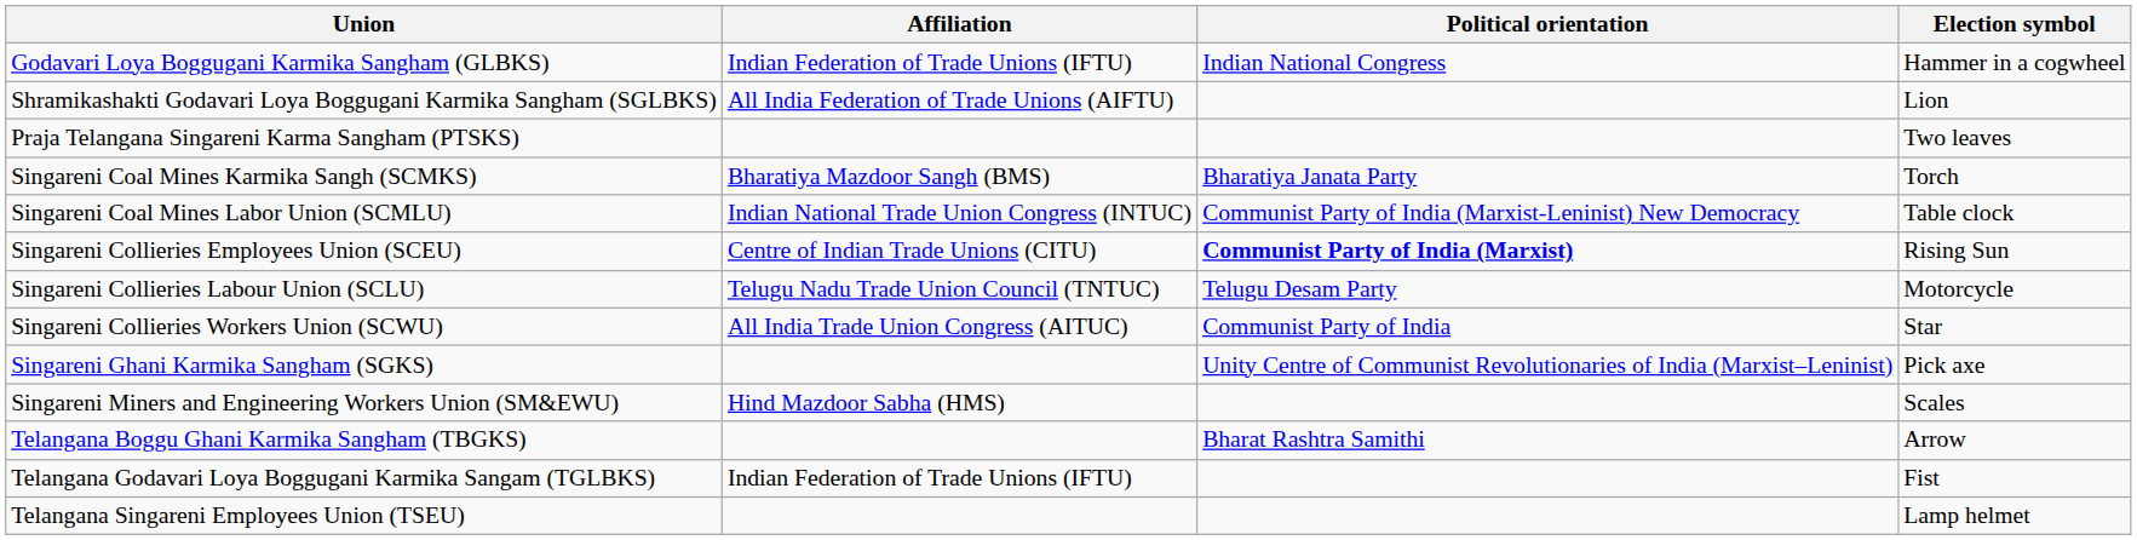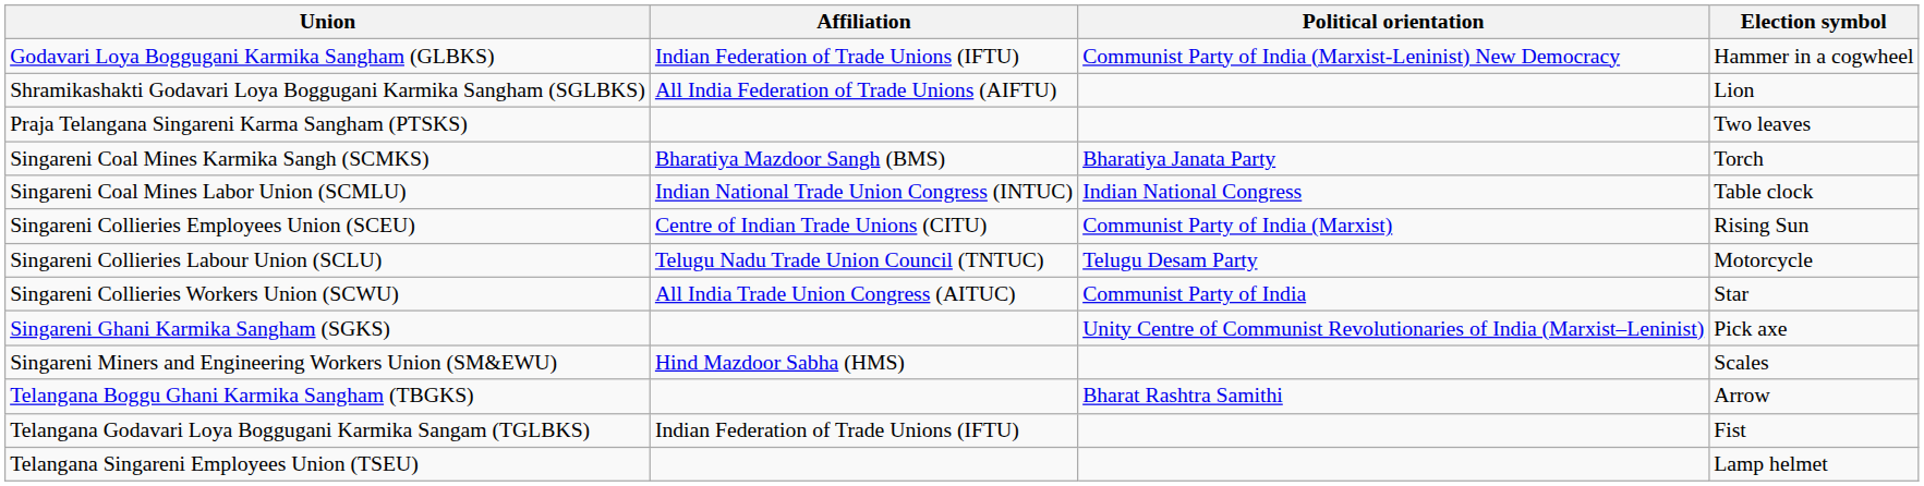 <table class="wikitable">
 <tr>
 <th>Union</th>
 <th>Affiliation</th>
 <th>Political orientation</th>
 <th>Election symbol</th>
 </tr>
 <tr>
 <td><a href='#'>Godavari Loya Boggugani Karmika Sangham</a> (GLBKS)</td>
 <td><a href='#'>Indian Federation of Trade Unions</a> (IFTU)</td>
-<td><a href='#'>Indian National Congress</a></td>
+<td><a href='#'>Communist Party of India (Marxist-Leninist) New Democracy</a></td>
 <td>Hammer in a cogwheel</td>
 </tr>
 <tr>
 <td>Shramikashakti Godavari Loya Boggugani Karmika Sangham (SGLBKS)</td>
 <td><a href='#'>All India Federation of Trade Unions</a> (AIFTU)</td>
 <td></td>
 <td>Lion</td>
 </tr>
 <tr>
 <td>Praja Telangana Singareni Karma Sangham (PTSKS)</td>
 <td></td>
 <td></td>
 <td>Two leaves</td>
 </tr>
 <tr>
 <td>Singareni Coal Mines Karmika Sangh (SCMKS)</td>
 <td><a href='#'>Bharatiya Mazdoor Sangh</a> (BMS)</td>
 <td><a href='#'>Bharatiya Janata Party</a></td>
 <td>Torch</td>
 </tr>
 <tr>
 <td>Singareni Coal Mines Labor Union (SCMLU)</td>
 <td><a href='#'>Indian National Trade Union Congress</a> (INTUC)</td>
-<td><a href='#'>Communist Party of India (Marxist-Leninist) New Democracy</a></td>
+<td><a href='#'>Indian National Congress</a></td>
 <td>Table clock</td>
 </tr>
 <tr>
 <td>Singareni Collieries Employees Union (SCEU)</td>
 <td><a href='#'>Centre of Indian Trade Unions</a> (CITU)</td>
-<td><strong><a href='#'>Communist Party of India (Marxist)</a></strong></td>
+<td><a href='#'>Communist Party of India (Marxist)</a></td>
 <td>Rising Sun</td>
 </tr>
 <tr>
 <td>Singareni Collieries Labour Union (SCLU)</td>
 <td><a href='#'>Telugu Nadu Trade Union Council</a> (TNTUC)</td>
 <td><a href='#'>Telugu Desam Party</a></td>
 <td>Motorcycle</td>
 </tr>
 <tr>
 <td>Singareni Collieries Workers Union (SCWU)</td>
 <td><a href='#'>All India Trade Union Congress</a> (AITUC)</td>
 <td><a href='#'>Communist Party of India</a></td>
 <td>Star</td>
 </tr>
 <tr>
 <td><a href='#'>Singareni Ghani Karmika Sangham</a> (SGKS)</td>
 <td></td>
 <td><a href='#'>Unity Centre of Communist Revolutionaries of India (Marxist–Leninist)</a></td>
 <td>Pick axe</td>
 </tr>
 <tr>
 <td>Singareni Miners and Engineering Workers Union (SM&EWU)</td>
 <td><a href='#'>Hind Mazdoor Sabha</a> (HMS)</td>
 <td></td>
 <td>Scales</td>
 </tr>
 <tr>
 <td><a href='#'>Telangana Boggu Ghani Karmika Sangham</a> (TBGKS)</td>
 <td></td>
 <td><a href='#'>Bharat Rashtra Samithi</a></td>
 <td>Arrow</td>
 </tr>
 <tr>
 <td>Telangana Godavari Loya Boggugani Karmika Sangam (TGLBKS)</td>
 <td>Indian Federation of Trade Unions (IFTU)</td>
 <td></td>
 <td>Fist</td>
 </tr>
 <tr>
 <td>Telangana Singareni Employees Union (TSEU)</td>
 <td></td>
 <td></td>
 <td>Lamp helmet</td>
 </tr>
 </table>
